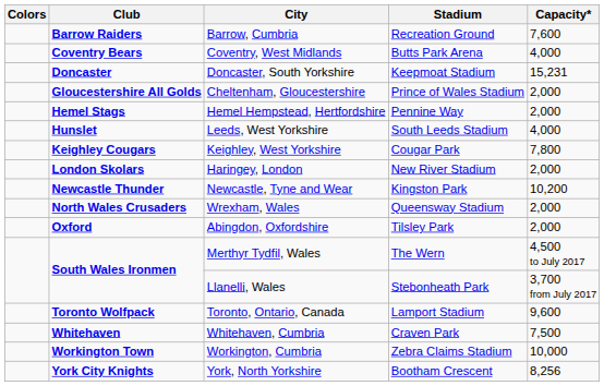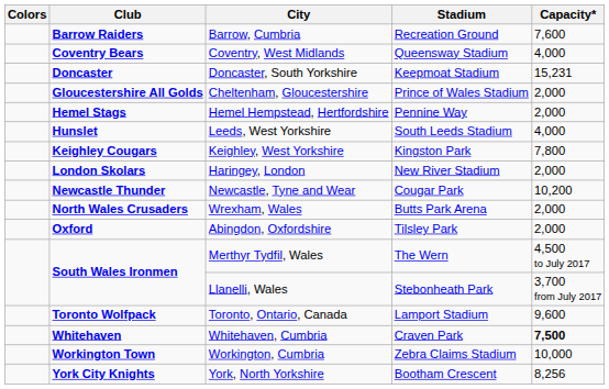 <table class="wikitable">
 <tr>
 <th>Colors</th>
 <th>Club</th>
 <th>City</th>
 <th>Stadium</th>
 <th>Capacity*</th>
 </tr>
 <tr>
 <td></td>
 <td><strong><a href='#'>Barrow Raiders</a></strong></td>
 <td><a href='#'>Barrow</a>, <a href='#'>Cumbria</a></td>
 <td><a href='#'>Recreation Ground</a></td>
 <td>7,600</td>
 </tr>
 <tr>
 <td></td>
 <td><strong><a href='#'>Coventry Bears</a></strong></td>
 <td><a href='#'>Coventry</a>, <a href='#'>West Midlands</a></td>
-<td><a href='#'>Butts Park Arena</a></td>
+<td><a href='#'>Queensway Stadium</a></td>
 <td>4,000</td>
 </tr>
 <tr>
 <td></td>
 <td><strong><a href='#'>Doncaster</a></strong></td>
 <td><a href='#'>Doncaster</a>, South Yorkshire</td>
 <td><a href='#'>Keepmoat Stadium</a></td>
 <td>15,231</td>
 </tr>
 <tr>
 <td></td>
 <td><strong><a href='#'>Gloucestershire All Golds</a></strong></td>
 <td><a href='#'>Cheltenham</a>, <a href='#'>Gloucestershire</a></td>
 <td><a href='#'>Prince of Wales Stadium</a></td>
 <td>2,000</td>
 </tr>
 <tr>
 <td></td>
 <td><strong><a href='#'>Hemel Stags</a></strong></td>
 <td><a href='#'>Hemel Hempstead</a>, <a href='#'>Hertfordshire</a></td>
 <td><a href='#'>Pennine Way</a></td>
 <td>2,000</td>
 </tr>
 <tr>
 <td></td>
 <td><strong><a href='#'>Hunslet</a></strong></td>
 <td><a href='#'>Leeds</a>, West Yorkshire</td>
 <td><a href='#'>South Leeds Stadium</a></td>
 <td>4,000</td>
 </tr>
 <tr>
 <td></td>
 <td><strong><a href='#'>Keighley Cougars</a></strong></td>
 <td><a href='#'>Keighley</a>, <a href='#'>West Yorkshire</a></td>
-<td><a href='#'>Cougar Park</a></td>
+<td><a href='#'>Kingston Park</a></td>
 <td>7,800</td>
 </tr>
 <tr>
 <td></td>
 <td><strong><a href='#'>London Skolars</a></strong></td>
 <td><a href='#'>Haringey</a>, <a href='#'>London</a></td>
 <td><a href='#'>New River Stadium</a></td>
 <td>2,000</td>
 </tr>
 <tr>
 <td></td>
 <td><strong><a href='#'>Newcastle Thunder</a></strong></td>
 <td><a href='#'>Newcastle</a>, <a href='#'>Tyne and Wear</a></td>
-<td><a href='#'>Kingston Park</a></td>
+<td><a href='#'>Cougar Park</a></td>
 <td>10,200</td>
 </tr>
 <tr>
 <td></td>
 <td><strong><a href='#'>North Wales Crusaders</a></strong></td>
 <td><a href='#'>Wrexham</a>, <a href='#'>Wales</a></td>
-<td><a href='#'>Queensway Stadium</a></td>
+<td><a href='#'>Butts Park Arena</a></td>
 <td>2,000</td>
 </tr>
 <tr>
 <td></td>
 <td><strong><a href='#'>Oxford</a> </strong></td>
 <td><a href='#'>Abingdon</a>, <a href='#'>Oxfordshire</a></td>
 <td><a href='#'>Tilsley Park</a></td>
 <td>2,000</td>
 </tr>
 <tr>
 <td rowspan="2"></td>
 <td rowspan="2"><strong><a href='#'>South Wales Ironmen</a></strong></td>
 <td><a href='#'>Merthyr Tydfil</a>,  Wales</td>
 <td><a href='#'>The Wern</a></td>
 <td>4,500<br><small> to July 2017</small></td>
 </tr>
 <tr>
 <td><a href='#'>Llanelli</a>, Wales</td>
 <td><a href='#'>Stebonheath Park</a></td>
 <td>3,700<br><small> from July 2017</small></td>
 </tr>
 <tr>
 <td></td>
 <td><strong><a href='#'>Toronto Wolfpack</a></strong></td>
 <td><a href='#'>Toronto</a>, <a href='#'>Ontario</a>, Canada</td>
 <td><a href='#'>Lamport Stadium</a></td>
 <td>9,600</td>
 </tr>
 <tr>
 <td></td>
 <td><strong><a href='#'>Whitehaven</a></strong></td>
 <td><a href='#'>Whitehaven</a>, <a href='#'>Cumbria</a></td>
 <td><a href='#'>Craven Park</a></td>
-<td>7,500</td>
+<td><strong>7,500</strong></td>
 </tr>
 <tr>
 <td></td>
 <td><strong><a href='#'>Workington Town</a></strong></td>
 <td><a href='#'>Workington</a>, <a href='#'>Cumbria</a></td>
 <td><a href='#'>Zebra Claims Stadium</a></td>
 <td>10,000</td>
 </tr>
 <tr>
 <td></td>
 <td><strong><a href='#'>York City Knights</a></strong></td>
 <td><a href='#'>York</a>, <a href='#'>North Yorkshire</a></td>
 <td><a href='#'>Bootham Crescent</a></td>
 <td>8,256</td>
 </tr>
 </table>
